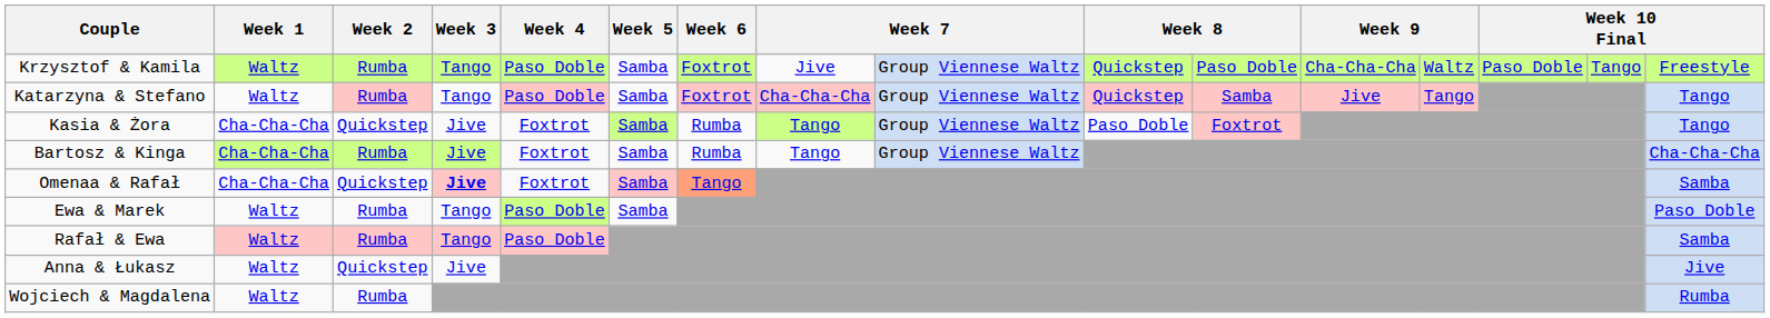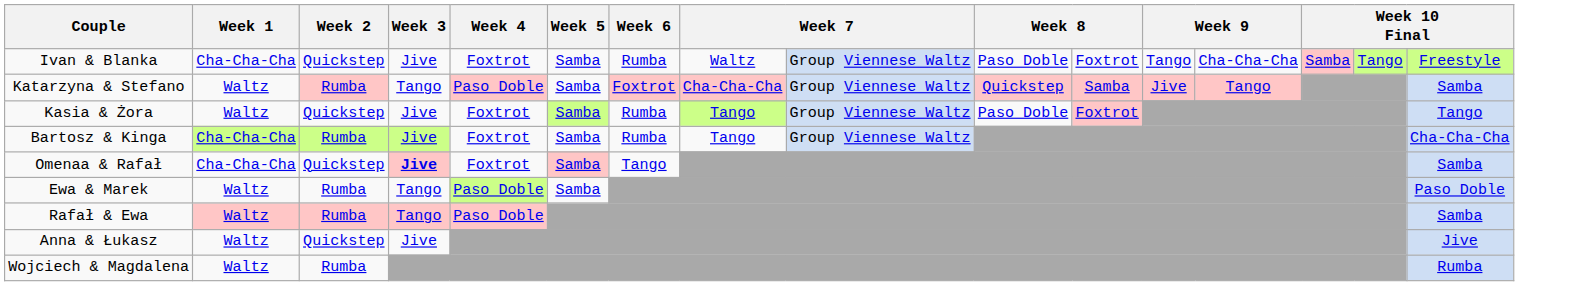 <table class="wikitable" style="text-align:center; font-size:100%; line-height:16px">
 <tr>
 <th>Couple</th>
 <th>Week 1</th>
 <th>Week 2</th>
 <th>Week 3</th>
 <th>Week 4</th>
 <th>Week 5</th>
 <th>Week 6</th>
 <th colspan=2>Week 7</th>
 <th colspan=2>Week 8</th>
 <th colspan=2>Week 9</th>
 <th colspan=3>Week 10<br>Final</th>
 </tr>
 <tr>
-<td>Krzysztof & Kamila</td>
-<td style="background:#ccff88;"><a href='#'>Waltz</a></td>
-<td style="background:#ccff88;"><a href='#'>Rumba</a></td>
-<td style="background:#ccff88;"><a href='#'>Tango</a></td>
-<td style="background:#ccff88;"><a href='#'>Paso Doble</a></td>
+<td>Ivan & Blanka</td>
+<td><a href='#'>Cha-Cha-Cha</a></td>
+<td><a href='#'>Quickstep</a></td>
+<td><a href='#'>Jive</a></td>
+<td><a href='#'>Foxtrot</a></td>
 <td><a href='#'>Samba</a></td>
-<td style="background:#ccff88;"><a href='#'>Foxtrot</a></td>
-<td><a href='#'>Jive</a></td>
+<td><a href='#'>Rumba</a></td>
+<td><a href='#'>Waltz</a></td>
 <td style="background:#CEDEF4;">Group <a href='#'>Viennese Waltz</a></td>
-<td style="background:#ccff88;"><a href='#'>Quickstep</a></td>
-<td style="background:#ccff88;"><a href='#'>Paso Doble</a></td>
-<td style="background:#ccff88;"><a href='#'>Cha-Cha-Cha</a></td>
-<td style="background:#ccff88;"><a href='#'>Waltz</a></td>
-<td style="background:#ccff88;"><a href='#'>Paso Doble</a></td>
+<td><a href='#'>Paso Doble</a></td>
+<td><a href='#'>Foxtrot</a></td>
+<td><a href='#'>Tango</a></td>
+<td><a href='#'>Cha-Cha-Cha</a></td>
+<td style="background:#ffc6c6;"><a href='#'>Samba</a></td>
 <td style="background:#ccff88;"><a href='#'>Tango</a></td>
 <td style="background:#ccff88;"><a href='#'>Freestyle</a></td>
 </tr>
 <tr>
 <td>Katarzyna & Stefano</td>
 <td><a href='#'>Waltz</a></td>
 <td style="background:#ffc6c6;"><a href='#'>Rumba</a></td>
 <td><a href='#'>Tango</a></td>
 <td style="background:#ffc6c6;"><a href='#'>Paso Doble</a></td>
 <td><a href='#'>Samba</a></td>
 <td style="background:#ffc6c6;"><a href='#'>Foxtrot</a></td>
 <td style="background:#ffc6c6;"><a href='#'>Cha-Cha-Cha</a></td>
 <td style="background:#CEDEF4;">Group <a href='#'>Viennese Waltz</a></td>
 <td style="background:#ffc6c6;"><a href='#'>Quickstep</a></td>
 <td style="background:#ffc6c6;"><a href='#'>Samba</a></td>
 <td style="background:#ffc6c6;"><a href='#'>Jive</a></td>
 <td style="background:#ffc6c6;"><a href='#'>Tango</a></td>
 <td style="background:darkgray" colspan=2></td>
-<td style="background:#CEDEF4;"><a href='#'>Tango</a></td>
+<td style="background:#CEDEF4;"><a href='#'>Samba</a></td>
 </tr>
 <tr>
 <td>Kasia & Żora</td>
-<td><a href='#'>Cha-Cha-Cha</a></td>
+<td><a href='#'>Waltz</a></td>
 <td><a href='#'>Quickstep</a></td>
 <td><a href='#'>Jive</a></td>
 <td><a href='#'>Foxtrot</a></td>
 <td style="background:#ccff88;"><a href='#'>Samba</a></td>
 <td><a href='#'>Rumba</a></td>
 <td style="background:#ccff88;"><a href='#'>Tango</a></td>
 <td style="background:#CEDEF4;">Group <a href='#'>Viennese Waltz</a></td>
 <td><a href='#'>Paso Doble</a></td>
 <td style="background:#ffc6c6;"><a href='#'>Foxtrot</a></td>
 <td style="background:darkgray" colspan=4></td>
 <td style="background:#CEDEF4;"><a href='#'>Tango</a></td>
 </tr>
 <tr>
 <td>Bartosz & Kinga</td>
 <td style="background:#ccff88;"><a href='#'>Cha-Cha-Cha</a></td>
 <td style="background:#ccff88;"><a href='#'>Rumba</a></td>
 <td style="background:#ccff88;"><a href='#'>Jive</a></td>
 <td><a href='#'>Foxtrot</a></td>
 <td><a href='#'>Samba</a></td>
 <td><a href='#'>Rumba</a></td>
 <td><a href='#'>Tango</a></td>
 <td style="background:#CEDEF4;">Group <a href='#'>Viennese Waltz</a></td>
 <td style="background:darkgray" colspan="6"></td>
 <td style="background:#CEDEF4;"><a href='#'>Cha-Cha-Cha</a></td>
 </tr>
 <tr>
 <td>Omenaa & Rafał</td>
 <td><a href='#'>Cha-Cha-Cha</a></td>
 <td><a href='#'>Quickstep</a></td>
 <td style="background:#ffc6c6;"><strong><a href='#'>Jive</a></strong></td>
 <td><a href='#'>Foxtrot</a></td>
 <td style="background:#ffc6c6;"><a href='#'>Samba</a></td>
-<td style="background: lightsalmon;"><a href='#'>Tango</a></td>
+<td><a href='#'>Tango</a></td>
 <td style="background:darkgray" colspan="8"></td>
 <td style="background:#CEDEF4;"><a href='#'>Samba</a></td>
 </tr>
 <tr>
 <td>Ewa & Marek</td>
 <td><a href='#'>Waltz</a></td>
 <td><a href='#'>Rumba</a></td>
 <td><a href='#'>Tango</a></td>
 <td style="background:#ccff88;"><a href='#'>Paso Doble</a></td>
 <td><a href='#'>Samba</a></td>
 <td style="background:darkgray" colspan="9"></td>
 <td style="background:#CEDEF4;"><a href='#'>Paso Doble</a></td>
 </tr>
 <tr>
 <td>Rafał & Ewa</td>
 <td style="background:#ffc6c6;"><a href='#'>Waltz</a></td>
 <td style="background:#ffc6c6;"><a href='#'>Rumba</a></td>
 <td style="background:#ffc6c6;"><a href='#'>Tango</a></td>
 <td style="background:#ffc6c6;"><a href='#'>Paso Doble</a></td>
 <td style="background:darkgray" colspan="10"></td>
 <td style="background:#CEDEF4;"><a href='#'>Samba</a></td>
 </tr>
 <tr>
 <td>Anna & Łukasz</td>
 <td><a href='#'>Waltz</a></td>
 <td><a href='#'>Quickstep</a></td>
 <td><a href='#'>Jive</a></td>
 <td style="background:darkgray" colspan="11"></td>
 <td style="background:#CEDEF4;"><a href='#'>Jive</a></td>
 </tr>
 <tr>
 <td>Wojciech & Magdalena</td>
 <td><a href='#'>Waltz</a></td>
 <td><a href='#'>Rumba</a></td>
 <td style="background:darkgray" colspan="12"></td>
 <td style="background:#CEDEF4;"><a href='#'>Rumba</a></td>
 </tr>
 </table>
